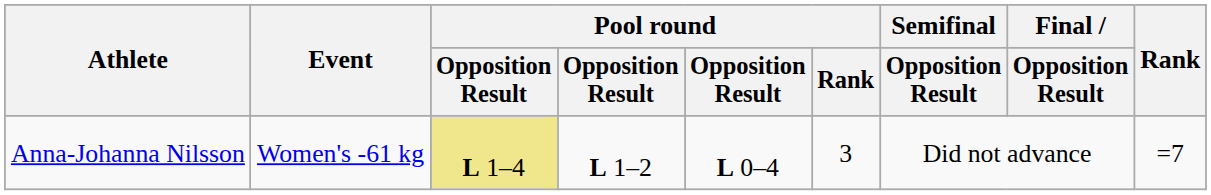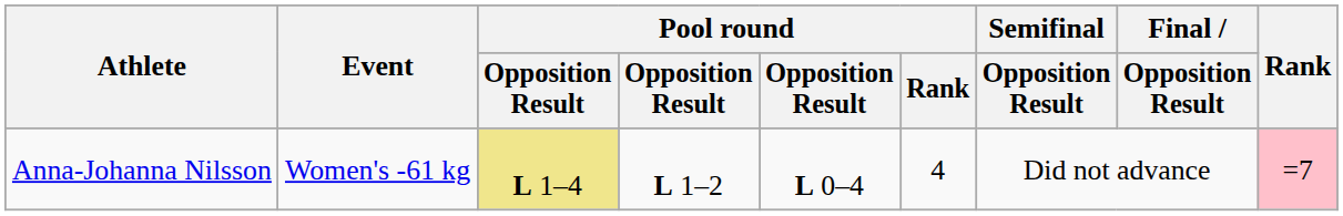 <table class="wikitable" style="font-size:90%">
 <tr>
 <th rowspan=2>Athlete</th>
 <th rowspan=2>Event</th>
 <th colspan=4>Pool round</th>
 <th>Semifinal</th>
 <th>Final / </th>
 <th rowspan=2>Rank</th>
 </tr>
 <tr style="font-size:95%">
 <th>Opposition<br>Result</th>
 <th>Opposition<br>Result</th>
 <th>Opposition<br>Result</th>
 <th>Rank</th>
 <th>Opposition<br>Result</th>
 <th>Opposition<br>Result</th>
 </tr>
 <tr align=center>
 <td align=left><a href='#'>Anna-Johanna Nilsson</a></td>
 <td align=left><a href='#'>Women's -61 kg</a></td>
 <td style="background: khaki;"><br><strong>L</strong> 1–4</td>
 <td><br><strong>L</strong> 1–2</td>
 <td><br><strong>L</strong> 0–4</td>
-<td>3</td>
+<td>4</td>
 <td colspan=2>Did not advance</td>
-<td>=7</td>
+<td style="background: pink;">=7</td>
 </tr>
 </table>
